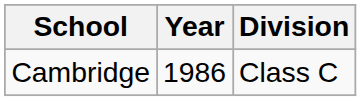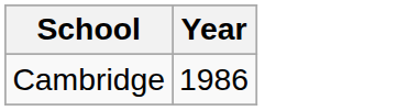 <table class="wikitable">
 <tr>
 <th>School</th>
 <th>Year</th>
-<th>Division</th>
 </tr>
 <tr>
 <td>Cambridge</td>
 <td>1986</td>
-<td>Class C</td>
 </tr>
 </table>
